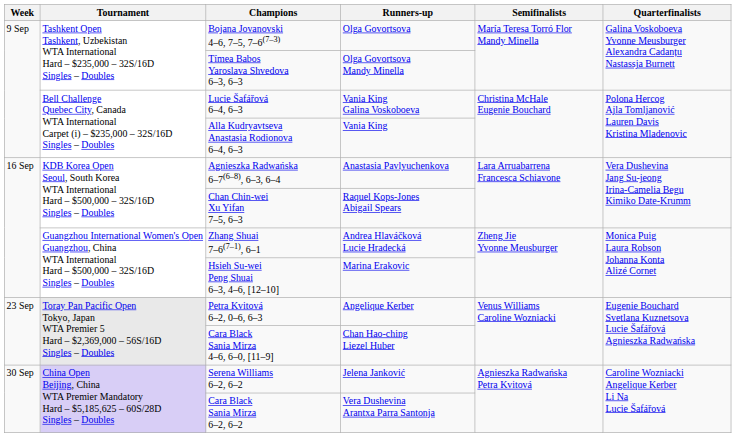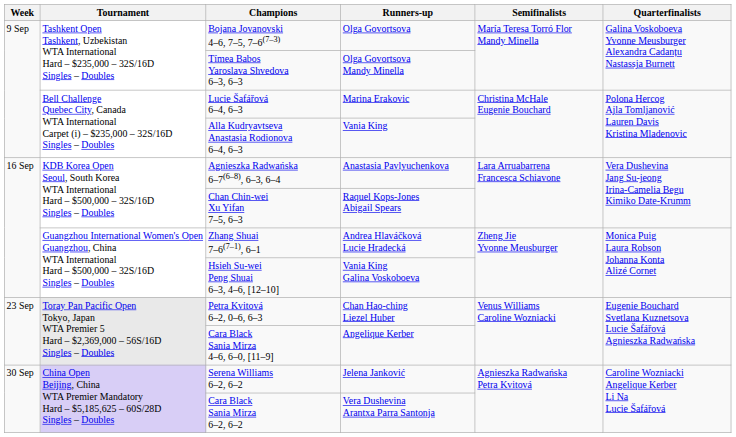 <table class=wikitable style=font-size:95%>
 <tr>
 <th style="width:48px;">Week</th>
 <th style="width:248px;">Tournament</th>
 <th style="width:200px;">Champions</th>
 <th style="width:200px;">Runners-up</th>
 <th style="width:190px;">Semifinalists</th>
 <th style="width:190px;">Quarterfinalists</th>
 </tr>
 <tr valign=top>
 <td rowspan=4>9 Sep</td>
 <td style="background:#fff;" rowspan="2"><a href='#'>Tashkent Open</a><br><a href='#'>Tashkent</a>, Uzbekistan<br>WTA International<br>Hard – $235,000 – 32S/16D<br><a href='#'>Singles</a> – <a href='#'>Doubles</a></td>
 <td> <a href='#'>Bojana Jovanovski</a> <br> 4–6, 7–5, 7–6<sup>(7–3)</sup></td>
 <td> <a href='#'>Olga Govortsova</a></td>
 <td rowspan=2> <a href='#'>María Teresa Torró Flor</a> <br>  <a href='#'>Mandy Minella</a></td>
 <td rowspan=2> <a href='#'>Galina Voskoboeva</a> <br> <a href='#'>Yvonne Meusburger</a> <br> <a href='#'>Alexandra Cadanțu</a> <br>  <a href='#'>Nastassja Burnett</a></td>
 </tr>
 <tr valign=top>
 <td> <a href='#'>Tímea Babos</a> <br>  <a href='#'>Yaroslava Shvedova</a> <br> 6–3, 6–3</td>
 <td> <a href='#'>Olga Govortsova</a> <br>  <a href='#'>Mandy Minella</a></td>
 </tr>
 <tr valign=top>
 <td style="background:#fff;" rowspan="2"><a href='#'>Bell Challenge</a><br><a href='#'>Quebec City</a>, Canada<br>WTA International<br>Carpet (i) – $235,000 – 32S/16D<br><a href='#'>Singles</a> – <a href='#'>Doubles</a></td>
 <td> <a href='#'>Lucie Šafářová</a> <br> 6–4, 6–3</td>
-<td> <a href='#'>Vania King</a> <br>  <a href='#'>Galina Voskoboeva</a></td>
+<td> <a href='#'>Marina Erakovic</a></td>
 <td rowspan=2> <a href='#'>Christina McHale</a> <br>  <a href='#'>Eugenie Bouchard</a></td>
 <td rowspan=2> <a href='#'>Polona Hercog</a> <br> <a href='#'>Ajla Tomljanović</a> <br>  <a href='#'>Lauren Davis</a> <br>  <a href='#'>Kristina Mladenovic</a>  <br></td>
 </tr>
 <tr valign=top>
 <td> <a href='#'>Alla Kudryavtseva</a> <br>  <a href='#'>Anastasia Rodionova</a> <br>6–4, 6–3</td>
 <td> <a href='#'>Vania King</a></td>
 </tr>
 <tr valign=top>
 <td rowspan=4>16 Sep</td>
 <td style="background:#fff;" rowspan="2"><a href='#'>KDB Korea Open</a><br><a href='#'>Seoul</a>, South Korea<br>WTA International<br>Hard – $500,000 – 32S/16D<br><a href='#'>Singles</a> – <a href='#'>Doubles</a></td>
 <td> <a href='#'>Agnieszka Radwańska</a> <br> 6–7<sup>(6–8)</sup>, 6–3, 6–4</td>
 <td> <a href='#'>Anastasia Pavlyuchenkova</a></td>
 <td rowspan=2> <a href='#'>Lara Arruabarrena</a> <br>  <a href='#'>Francesca Schiavone</a></td>
 <td rowspan=2> <a href='#'>Vera Dushevina</a> <br> <a href='#'>Jang Su-jeong</a><br> <a href='#'>Irina-Camelia Begu</a><br> <a href='#'>Kimiko Date-Krumm</a></td>
 </tr>
 <tr valign=top>
 <td> <a href='#'>Chan Chin-wei</a> <br>  <a href='#'>Xu Yifan</a><br>7–5, 6–3</td>
 <td> <a href='#'>Raquel Kops-Jones</a> <br>  <a href='#'>Abigail Spears</a></td>
 </tr>
 <tr valign=top>
 <td style="background:#fff;" rowspan="2"><a href='#'>Guangzhou International Women's Open</a><br><a href='#'>Guangzhou</a>, China<br>WTA International<br>Hard – $500,000 – 32S/16D<br><a href='#'>Singles</a> – <a href='#'>Doubles</a></td>
 <td> <a href='#'>Zhang Shuai</a><br>7–6<sup>(7–1)</sup>, 6–1</td>
 <td> <a href='#'>Andrea Hlaváčková</a> <br>  <a href='#'>Lucie Hradecká</a></td>
 <td rowspan=2> <a href='#'>Zheng Jie</a> <br> <a href='#'>Yvonne Meusburger</a></td>
 <td rowspan=2> <a href='#'>Monica Puig</a> <br> <a href='#'>Laura Robson</a> <br> <a href='#'>Johanna Konta</a> <br>  <a href='#'>Alizé Cornet</a></td>
 </tr>
 <tr valign=top>
 <td> <a href='#'>Hsieh Su-wei</a> <br>  <a href='#'>Peng Shuai</a> <br>6–3, 4–6, [12–10]</td>
-<td> <a href='#'>Marina Erakovic</a></td>
+<td> <a href='#'>Vania King</a> <br>  <a href='#'>Galina Voskoboeva</a></td>
 </tr>
 <tr valign=top>
 <td rowspan=2>23 Sep</td>
 <td style="background:#E9E9E9;" rowspan="2"><a href='#'>Toray Pan Pacific Open</a><br>Tokyo, Japan<br>WTA Premier 5<br>Hard – $2,369,000 – 56S/16D<br><a href='#'>Singles</a> – <a href='#'>Doubles</a></td>
 <td> <a href='#'>Petra Kvitová</a><br>6–2, 0–6, 6–3</td>
-<td> <a href='#'>Angelique Kerber</a></td>
+<td> <a href='#'>Chan Hao-ching</a> <br>  <a href='#'>Liezel Huber</a></td>
 <td rowspan=2> <a href='#'>Venus Williams</a> <br>  <a href='#'>Caroline Wozniacki</a></td>
 <td rowspan=2> <a href='#'>Eugenie Bouchard</a> <br> <a href='#'>Svetlana Kuznetsova</a> <br> <a href='#'>Lucie Šafářová</a><br>  <a href='#'>Agnieszka Radwańska</a></td>
 </tr>
 <tr valign=top>
 <td> <a href='#'>Cara Black</a> <br>  <a href='#'>Sania Mirza</a> <br>4–6, 6–0, [11–9]</td>
-<td> <a href='#'>Chan Hao-ching</a> <br>  <a href='#'>Liezel Huber</a></td>
+<td> <a href='#'>Angelique Kerber</a></td>
 </tr>
 <tr valign=top>
 <td rowspan=2>30 Sep</td>
 <td style="background:#d8cef6;" rowspan="2"><a href='#'>China Open</a><br><a href='#'>Beijing</a>, China<br>WTA Premier Mandatory<br>Hard – $5,185,625 – 60S/28D<br><a href='#'>Singles</a> – <a href='#'>Doubles</a></td>
 <td> <a href='#'>Serena Williams</a><br>6–2, 6–2</td>
 <td> <a href='#'>Jelena Janković</a></td>
 <td rowspan=2> <a href='#'>Agnieszka Radwańska</a> <br>  <a href='#'>Petra Kvitová</a></td>
 <td rowspan=2> <a href='#'>Caroline Wozniacki</a><br>  <a href='#'>Angelique Kerber</a> <br>  <a href='#'>Li Na</a> <br>  <a href='#'>Lucie Šafářová</a></td>
 </tr>
 <tr valign=top>
 <td> <a href='#'>Cara Black</a><br> <a href='#'>Sania Mirza</a><br>6–2, 6–2</td>
 <td> <a href='#'>Vera Dushevina</a> <br>  <a href='#'>Arantxa Parra Santonja</a></td>
 </tr>
 </table>
